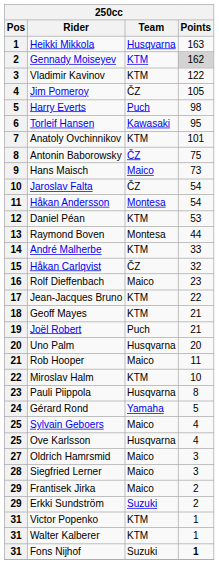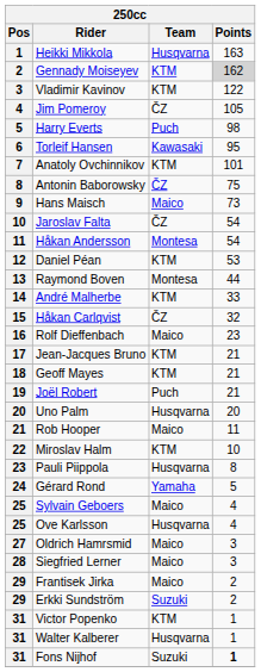 <table class="wikitable" style="font-size: 85%;">
 <tr>
 <th colspan=4>250cc</th>
 </tr>
 <tr>
 <th align=center>Pos</th>
 <th align=center>Rider</th>
 <th align=center>Team</th>
 <th align=center>Points</th>
 </tr>
 <tr>
 <th>1</th>
 <td> <a href='#'>Heikki Mikkola</a></td>
 <td><a href='#'>Husqvarna</a></td>
 <td align="center">163</td>
 </tr>
 <tr>
 <th>2</th>
 <td> <a href='#'>Gennady Moiseyev</a></td>
 <td><a href='#'>KTM</a></td>
 <td align="center" style="background: lightgrey;">162</td>
 </tr>
 <tr>
 <th>3</th>
 <td> Vladimir Kavinov</td>
 <td>KTM</td>
 <td align="center">122</td>
 </tr>
 <tr>
 <th>4</th>
 <td> <a href='#'>Jim Pomeroy</a></td>
 <td>ČZ</td>
 <td align="center">105</td>
 </tr>
 <tr>
 <th>5</th>
 <td> <a href='#'>Harry Everts</a></td>
 <td><a href='#'>Puch</a></td>
 <td align="center">98</td>
 </tr>
 <tr>
 <th>6</th>
 <td> <a href='#'>Torleif Hansen</a></td>
 <td><a href='#'>Kawasaki</a></td>
 <td align="center">95</td>
 </tr>
 <tr>
 <th>7</th>
 <td> Anatoly Ovchinnikov</td>
 <td>KTM</td>
 <td align="center">101</td>
 </tr>
 <tr>
 <th>8</th>
 <td> Antonin Baborowsky</td>
 <td><a href='#'>ČZ</a></td>
 <td align="center">75</td>
 </tr>
 <tr>
 <th>9</th>
 <td> Hans Maisch</td>
 <td><a href='#'>Maico</a></td>
 <td align="center">73</td>
 </tr>
 <tr>
 <th>10</th>
 <td> <a href='#'>Jaroslav Falta</a></td>
 <td>ČZ</td>
 <td align="center">54</td>
 </tr>
 <tr>
 <th>11</th>
 <td> <a href='#'>Håkan Andersson</a></td>
 <td><a href='#'>Montesa</a></td>
 <td align="center">54</td>
 </tr>
 <tr>
 <th>12</th>
 <td> Daniel Péan</td>
 <td>KTM</td>
 <td align="center">53</td>
 </tr>
 <tr>
 <th>13</th>
 <td> Raymond Boven</td>
 <td>Montesa</td>
 <td align="center">44</td>
 </tr>
 <tr>
 <th>14</th>
 <td> <a href='#'>André Malherbe</a></td>
 <td>KTM</td>
 <td align="center">33</td>
 </tr>
 <tr>
 <th>15</th>
 <td> <a href='#'>Håkan Carlqvist</a></td>
 <td>ČZ</td>
 <td align="center">32</td>
 </tr>
 <tr>
 <th>16</th>
 <td> Rolf Dieffenbach</td>
 <td>Maico</td>
 <td align="center">23</td>
 </tr>
 <tr>
 <th>17</th>
 <td> Jean-Jacques Bruno</td>
 <td>KTM</td>
-<td align="center">22</td>
+<td align="center">21</td>
 </tr>
 <tr>
 <th>18</th>
 <td> Geoff Mayes</td>
 <td>KTM</td>
 <td align="center">21</td>
 </tr>
 <tr>
 <th>19</th>
 <td> <a href='#'>Joël Robert</a></td>
 <td>Puch</td>
 <td align="center">21</td>
 </tr>
 <tr>
 <th>20</th>
 <td> Uno Palm</td>
 <td>Husqvarna</td>
 <td align="center">20</td>
 </tr>
 <tr>
 <th>21</th>
 <td> Rob Hooper</td>
 <td>Maico</td>
 <td align="center">11</td>
 </tr>
 <tr>
 <th>22</th>
 <td> Miroslav Halm</td>
 <td>KTM</td>
 <td align="center">10</td>
 </tr>
 <tr>
 <th>23</th>
 <td> Pauli Piippola</td>
 <td>Husqvarna</td>
 <td align="center">8</td>
 </tr>
 <tr>
 <th>24</th>
 <td> Gérard Rond</td>
 <td><a href='#'>Yamaha</a></td>
 <td align="center">5</td>
 </tr>
 <tr>
 <th>25</th>
 <td> <a href='#'>Sylvain Geboers</a></td>
 <td>Maico</td>
 <td align="center">4</td>
 </tr>
 <tr>
 <th>25</th>
 <td> Ove Karlsson</td>
 <td>Husqvarna</td>
 <td align="center">4</td>
 </tr>
 <tr>
 <th>27</th>
 <td> Oldrich Hamrsmid</td>
 <td>Maico</td>
 <td align="center">3</td>
 </tr>
 <tr>
 <th>28</th>
 <td> Siegfried Lerner</td>
 <td>Maico</td>
 <td align="center">3</td>
 </tr>
 <tr>
 <th>29</th>
 <td> Frantisek Jirka</td>
 <td>Maico</td>
 <td align="center">2</td>
 </tr>
 <tr>
 <th>29</th>
 <td> Erkki Sundström</td>
 <td><a href='#'>Suzuki</a></td>
 <td align="center">2</td>
 </tr>
 <tr>
 <th>31</th>
 <td> Victor Popenko</td>
 <td>KTM</td>
 <td align="center">1</td>
 </tr>
 <tr>
 <th>31</th>
 <td> Walter Kalberer</td>
-<td>KTM</td>
+<td>Husqvarna</td>
 <td align="center">1</td>
 </tr>
 <tr>
 <th>31</th>
 <td> Fons Nijhof</td>
 <td>Suzuki</td>
 <td align="center"><strong>1</strong></td>
 </tr>
 <tr>
 </tr>
 </table>
